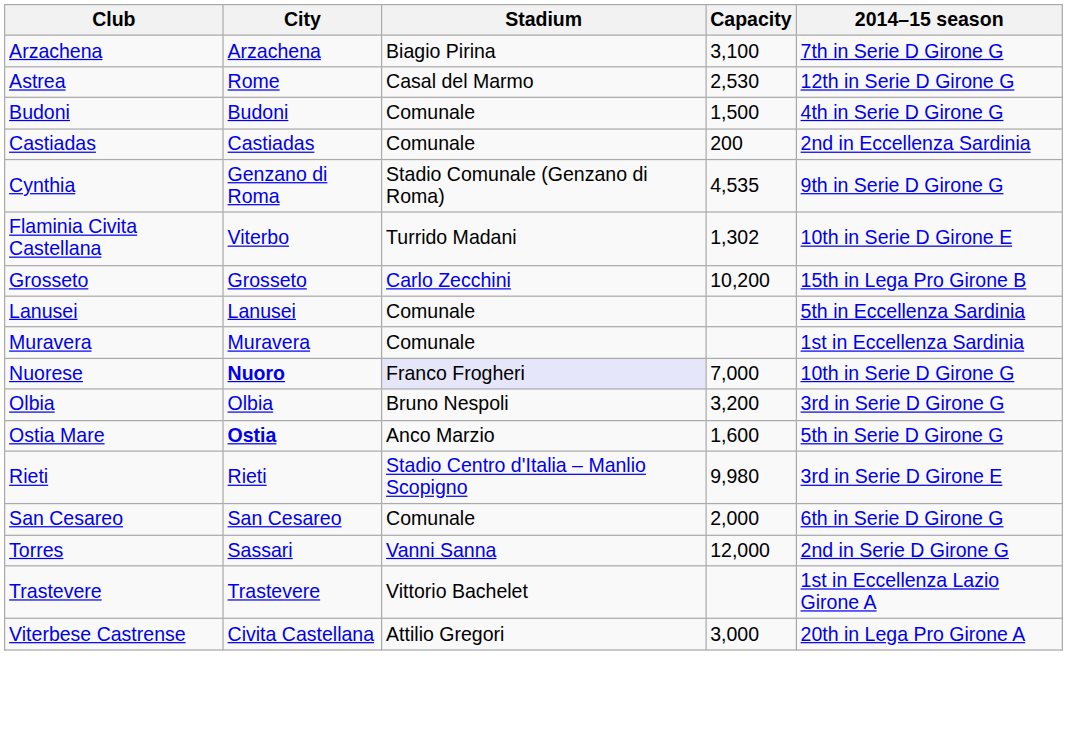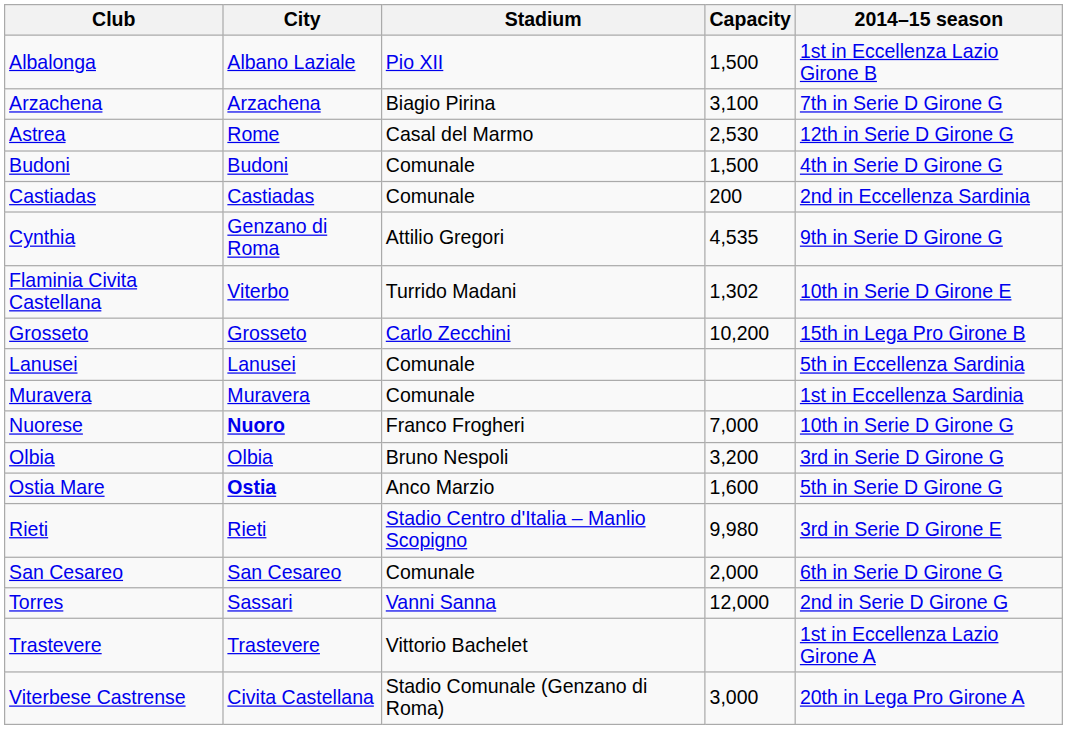 <table class="wikitable sortable">
 <tr>
 <th>Club</th>
 <th>City</th>
 <th>Stadium</th>
 <th>Capacity</th>
 <th>2014–15 season</th>
+</tr>
+<tr>
+<td><a href='#'>Albalonga</a></td>
+<td><a href='#'>Albano Laziale</a></td>
+<td><a href='#'>Pio XII</a></td>
+<td>1,500</td>
+<td><a href='#'>1st in Eccellenza Lazio Girone B</a></td>
 </tr>
 <tr>
 <td><a href='#'>Arzachena</a></td>
 <td><a href='#'>Arzachena</a></td>
 <td>Biagio Pirina</td>
 <td>3,100</td>
 <td><a href='#'>7th in Serie D Girone G</a></td>
 </tr>
 <tr>
 <td><a href='#'>Astrea</a></td>
 <td><a href='#'>Rome</a></td>
 <td>Casal del Marmo</td>
 <td>2,530</td>
 <td><a href='#'>12th in Serie D Girone G</a></td>
 </tr>
 <tr>
 <td><a href='#'>Budoni</a></td>
 <td><a href='#'>Budoni</a></td>
 <td>Comunale</td>
 <td>1,500</td>
 <td><a href='#'>4th in Serie D Girone G</a></td>
 </tr>
 <tr>
 <td><a href='#'>Castiadas</a></td>
 <td><a href='#'>Castiadas</a></td>
 <td>Comunale</td>
 <td>200</td>
 <td><a href='#'>2nd in Eccellenza Sardinia</a></td>
 </tr>
 <tr>
 <td><a href='#'>Cynthia</a></td>
 <td><a href='#'>Genzano di Roma</a></td>
-<td>Stadio Comunale (Genzano di Roma)</td>
+<td>Attilio Gregori</td>
 <td>4,535</td>
 <td><a href='#'>9th in Serie D Girone G</a></td>
 </tr>
 <tr>
 <td><a href='#'>Flaminia Civita Castellana</a></td>
 <td><a href='#'>Viterbo</a></td>
 <td>Turrido Madani</td>
 <td>1,302</td>
 <td><a href='#'>10th in Serie D Girone E</a></td>
 </tr>
 <tr>
 <td><a href='#'>Grosseto</a></td>
 <td><a href='#'>Grosseto</a></td>
 <td><a href='#'>Carlo Zecchini</a></td>
 <td>10,200</td>
 <td><a href='#'>15th in Lega Pro Girone B</a></td>
 </tr>
 <tr>
 <td><a href='#'>Lanusei</a></td>
 <td><a href='#'>Lanusei</a></td>
 <td>Comunale</td>
 <td></td>
 <td><a href='#'>5th in Eccellenza Sardinia</a></td>
 </tr>
 <tr>
 <td><a href='#'>Muravera</a></td>
 <td><a href='#'>Muravera</a></td>
 <td>Comunale</td>
 <td></td>
 <td><a href='#'>1st in Eccellenza Sardinia</a></td>
 </tr>
 <tr>
 <td><a href='#'>Nuorese</a></td>
 <td><strong><a href='#'>Nuoro</a></strong></td>
-<td style="background: lavender;">Franco Frogheri</td>
+<td>Franco Frogheri</td>
 <td>7,000</td>
 <td><a href='#'>10th in Serie D Girone G</a></td>
 </tr>
 <tr>
 <td><a href='#'>Olbia</a></td>
 <td><a href='#'>Olbia</a></td>
 <td>Bruno Nespoli</td>
 <td>3,200</td>
 <td><a href='#'>3rd in Serie D Girone G</a></td>
 </tr>
 <tr>
 <td><a href='#'>Ostia Mare</a></td>
 <td><strong><a href='#'>Ostia</a></strong></td>
 <td>Anco Marzio</td>
 <td>1,600</td>
 <td><a href='#'>5th in Serie D Girone G</a></td>
 </tr>
 <tr>
 <td><a href='#'>Rieti</a></td>
 <td><a href='#'>Rieti</a></td>
 <td><a href='#'>Stadio Centro d'Italia – Manlio Scopigno</a></td>
 <td>9,980</td>
 <td><a href='#'>3rd in Serie D Girone E</a></td>
 </tr>
 <tr>
 <td><a href='#'>San Cesareo</a></td>
 <td><a href='#'>San Cesareo</a></td>
 <td>Comunale</td>
 <td>2,000</td>
 <td><a href='#'>6th in Serie D Girone G</a></td>
 </tr>
 <tr>
 <td><a href='#'>Torres</a></td>
 <td><a href='#'>Sassari</a></td>
 <td><a href='#'>Vanni Sanna</a></td>
 <td>12,000</td>
 <td><a href='#'>2nd in Serie D Girone G</a></td>
 </tr>
 <tr>
 <td><a href='#'>Trastevere</a></td>
 <td><a href='#'>Trastevere</a></td>
 <td>Vittorio Bachelet</td>
 <td></td>
 <td><a href='#'>1st in Eccellenza Lazio Girone A</a></td>
 </tr>
 <tr>
 <td><a href='#'>Viterbese Castrense</a></td>
 <td><a href='#'>Civita Castellana</a></td>
-<td>Attilio Gregori</td>
+<td>Stadio Comunale (Genzano di Roma)</td>
 <td>3,000</td>
 <td><a href='#'>20th in Lega Pro Girone A</a></td>
 </tr>
 </table>
